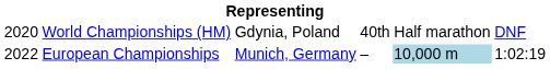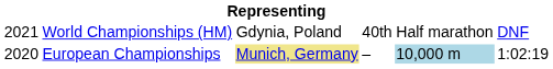 <table>
 <tr>
 <th colspan="6">Representing </th>
 </tr>
 <tr>
-<td>2020</td>
+<td>2021</td>
 <td><a href='#'>World Championships (HM)</a></td>
 <td>Gdynia, Poland</td>
 <td>40th</td>
 <td>Half marathon</td>
 <td><a href='#'>DNF</a></td>
 </tr>
 <tr>
-<td>2022</td>
+<td>2020</td>
 <td><a href='#'>European Championships</a></td>
-<td><a href='#'>Munich, Germany</a></td>
+<td style="background: khaki;"><a href='#'>Munich, Germany</a></td>
 <td>–</td>
 <td style="background: lightblue;">10,000 m</td>
 <td>1:02:19</td>
 </tr>
 </table>
